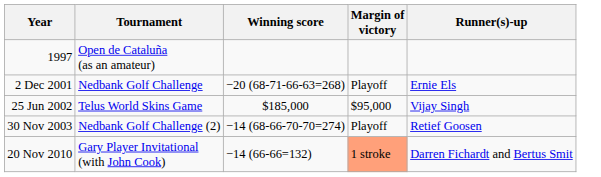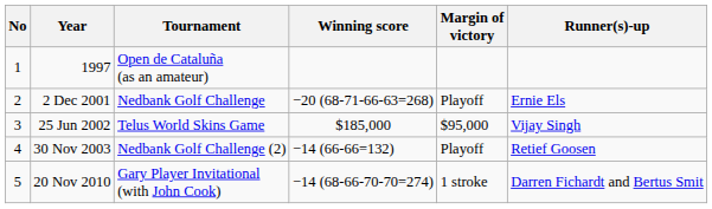 <table class="wikitable" style="font-size:95%;">
 <tr>
+<th>No</th>
 <th>Year</th>
 <th>Tournament</th>
 <th>Winning score</th>
 <th>Margin of<br>victory</th>
 <th>Runner(s)-up</th>
 </tr>
 <tr>
+<td align=center>1</td>
 <td align=right>1997</td>
 <td><a href='#'>Open de Cataluña</a><br>(as an amateur)</td>
 <td></td>
 <td></td>
 <td></td>
 </tr>
 <tr>
+<td align=center>2</td>
 <td align=right>2 Dec 2001</td>
 <td><a href='#'>Nedbank Golf Challenge</a></td>
 <td>−20 (68-71-66-63=268)</td>
 <td>Playoff</td>
 <td> <a href='#'>Ernie Els</a></td>
 </tr>
 <tr>
+<td align=center>3</td>
 <td align=right>25 Jun 2002</td>
 <td><a href='#'>Telus World Skins Game</a></td>
 <td align=center>$185,000</td>
 <td>$95,000</td>
 <td> <a href='#'>Vijay Singh</a></td>
 </tr>
 <tr>
+<td align=center>4</td>
 <td align=right>30 Nov 2003</td>
 <td><a href='#'>Nedbank Golf Challenge</a> (2)</td>
-<td>−14 (68-66-70-70=274)</td>
+<td>−14 (66-66=132)</td>
 <td>Playoff</td>
 <td> <a href='#'>Retief Goosen</a></td>
 </tr>
 <tr>
+<td align=center>5</td>
 <td align=right>20 Nov 2010</td>
 <td><a href='#'>Gary Player Invitational</a><br>(with  <a href='#'>John Cook</a>)</td>
-<td>−14 (66-66=132)</td>
-<td style="background: lightsalmon;">1 stroke</td>
+<td>−14 (68-66-70-70=274)</td>
+<td>1 stroke</td>
 <td> <a href='#'>Darren Fichardt</a> and  <a href='#'>Bertus Smit</a></td>
 </tr>
 </table>
